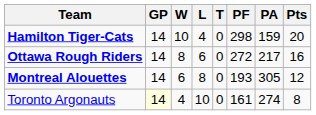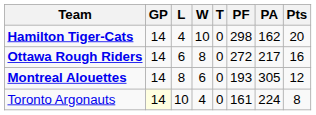 <table class="wikitable">
 <tr>
 <th>Team</th>
 <th>GP</th>
+<th>L</th>
 <th>W</th>
-<th>L</th>
 <th>T</th>
 <th>PF</th>
 <th>PA</th>
 <th>Pts</th>
 </tr>
 <tr align="center">
 <td align="left"><strong><a href='#'>Hamilton Tiger-Cats</a></strong></td>
 <td>14</td>
+<td>4</td>
 <td>10</td>
-<td>4</td>
 <td>0</td>
 <td>298</td>
-<td>159</td>
+<td>162</td>
 <td>20</td>
 </tr>
 <tr align="center">
 <td align="left"><strong><a href='#'>Ottawa Rough Riders</a></strong></td>
 <td>14</td>
+<td>6</td>
 <td>8</td>
-<td>6</td>
 <td>0</td>
 <td>272</td>
 <td>217</td>
 <td>16</td>
 </tr>
 <tr align="center">
 <td align="left"><strong><a href='#'>Montreal Alouettes</a></strong></td>
 <td>14</td>
+<td>8</td>
 <td>6</td>
-<td>8</td>
 <td>0</td>
 <td>193</td>
 <td>305</td>
 <td>12</td>
 </tr>
 <tr align="center">
 <td align="left"><a href='#'>Toronto Argonauts</a></td>
 <td style="background: lightyellow;">14</td>
+<td>10</td>
 <td>4</td>
-<td>10</td>
 <td>0</td>
 <td>161</td>
-<td>274</td>
+<td>224</td>
 <td>8</td>
 </tr>
 </table>
